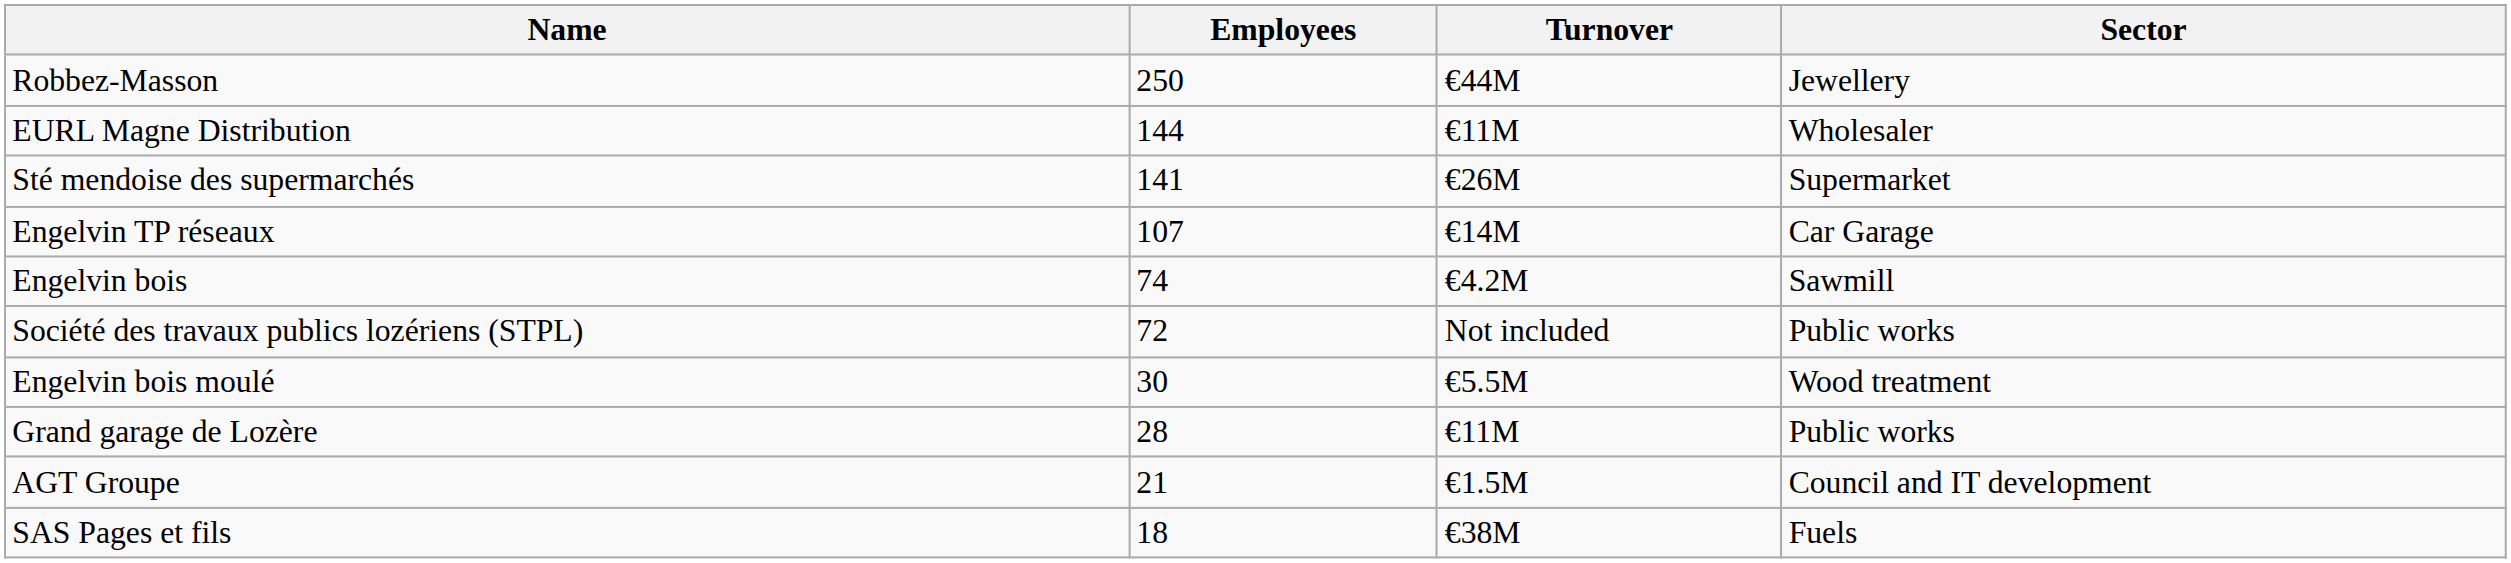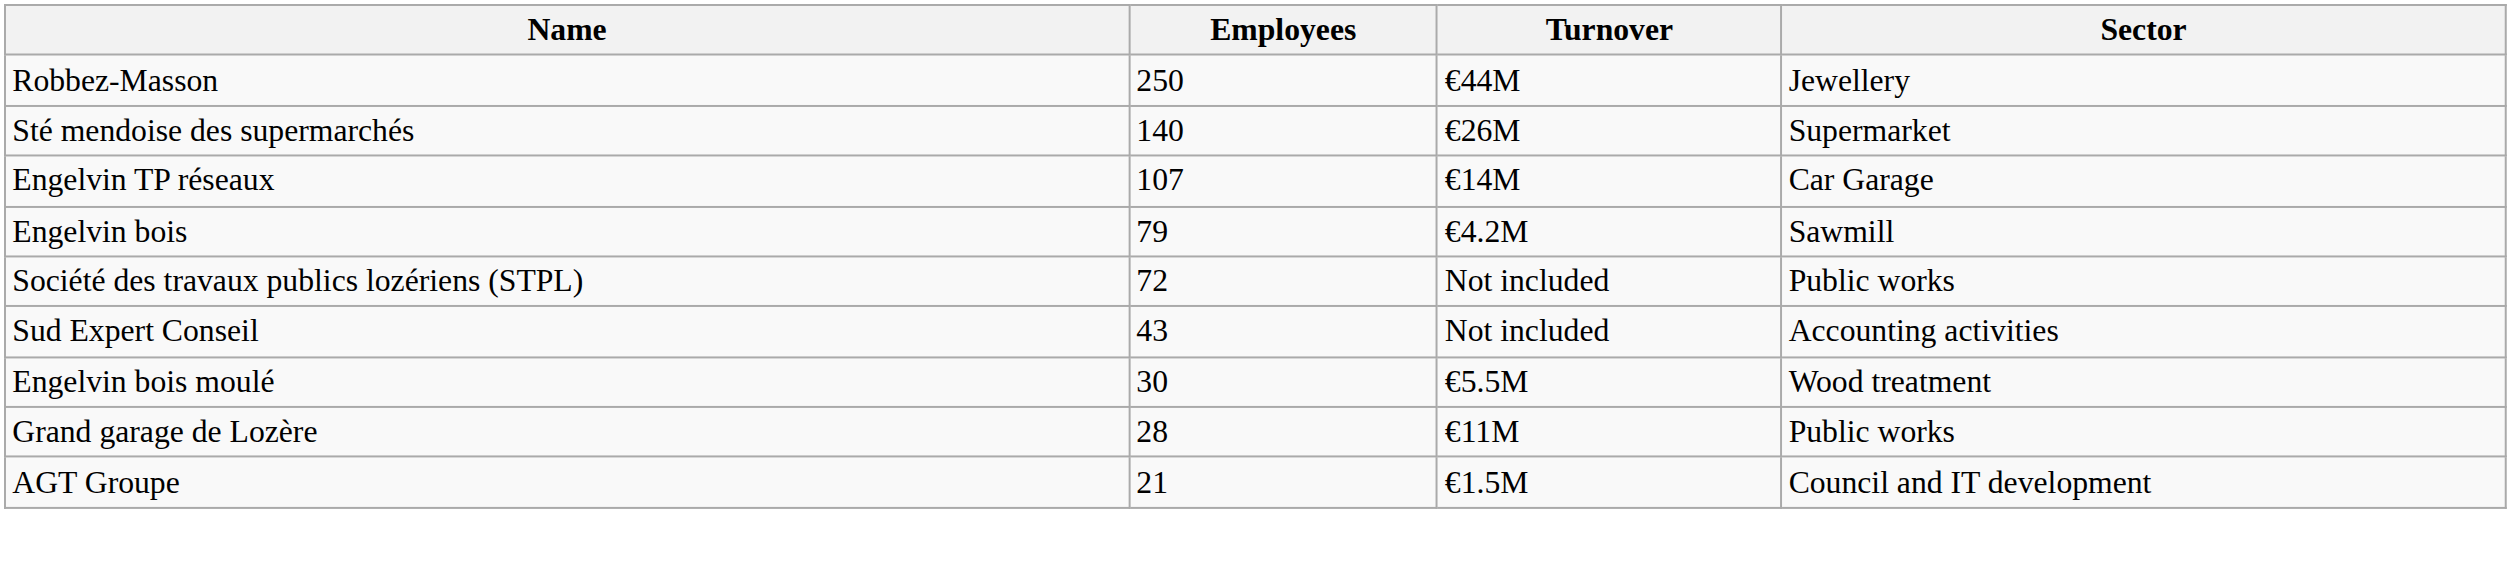 <table class="wikitable sortable" style="width:100%;">
 <tr>
 <th>Name</th>
 <th>Employees</th>
 <th>Turnover</th>
 <th>Sector</th>
 </tr>
 <tr>
 <td>Robbez-Masson</td>
 <td>250</td>
 <td>€44M</td>
 <td>Jewellery</td>
 </tr>
 <tr>
-<td>EURL Magne Distribution</td>
-<td>144</td>
-<td>€11M</td>
-<td>Wholesaler</td>
-</tr>
-<tr>
 <td>Sté mendoise des supermarchés</td>
-<td>141</td>
+<td>140</td>
 <td>€26M</td>
 <td>Supermarket</td>
 </tr>
 <tr>
 <td>Engelvin TP réseaux</td>
 <td>107</td>
 <td>€14M</td>
 <td>Car Garage</td>
 </tr>
 <tr>
 <td>Engelvin bois</td>
-<td>74</td>
+<td>79</td>
 <td>€4.2M</td>
 <td>Sawmill</td>
 </tr>
 <tr>
 <td>Société des travaux publics lozériens (STPL)</td>
 <td>72</td>
 <td>Not included</td>
 <td>Public works</td>
+</tr>
+<tr>
+<td>Sud Expert Conseil</td>
+<td>43</td>
+<td>Not included</td>
+<td>Accounting activities</td>
 </tr>
 <tr>
 <td>Engelvin bois moulé</td>
 <td>30</td>
 <td>€5.5M</td>
 <td>Wood treatment</td>
 </tr>
 <tr>
 <td>Grand garage de Lozère</td>
 <td>28</td>
 <td>€11M</td>
 <td>Public works</td>
 </tr>
 <tr>
 <td>AGT Groupe</td>
 <td>21</td>
 <td>€1.5M</td>
 <td>Council and IT development</td>
 </tr>
-<tr>
-<td>SAS Pages et fils</td>
-<td>18</td>
-<td>€38M</td>
-<td>Fuels</td>
-</tr>
 </table>
